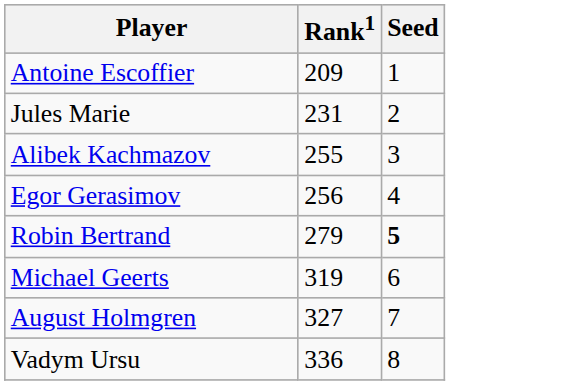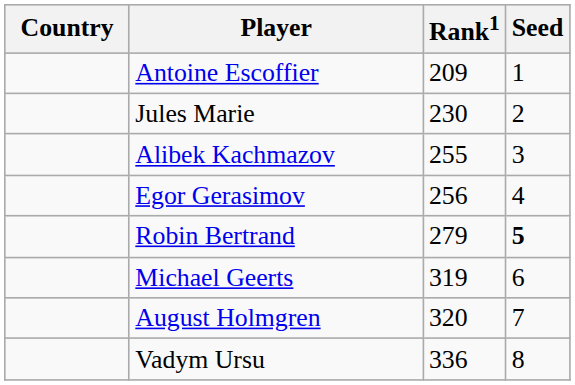 <table class="sortable wikitable">
 <tr>
+<th width="70">Country</th>
 <th width="175">Player</th>
 <th>Rank<sup>1</sup></th>
 <th>Seed</th>
 </tr>
 <tr>
+<td></td>
 <td><a href='#'>Antoine Escoffier</a></td>
 <td>209</td>
 <td>1</td>
 </tr>
 <tr>
+<td></td>
 <td>Jules Marie</td>
-<td>231</td>
+<td>230</td>
 <td>2</td>
 </tr>
 <tr>
+<td></td>
 <td><a href='#'>Alibek Kachmazov</a></td>
 <td>255</td>
 <td>3</td>
 </tr>
 <tr>
+<td></td>
 <td><a href='#'>Egor Gerasimov</a></td>
 <td>256</td>
 <td>4</td>
 </tr>
 <tr>
+<td></td>
 <td><a href='#'>Robin Bertrand</a></td>
 <td>279</td>
 <td><strong>5</strong></td>
 </tr>
 <tr>
+<td></td>
 <td><a href='#'>Michael Geerts</a></td>
 <td>319</td>
 <td>6</td>
 </tr>
 <tr>
+<td></td>
 <td><a href='#'>August Holmgren</a></td>
-<td>327</td>
+<td>320</td>
 <td>7</td>
 </tr>
 <tr>
+<td></td>
 <td>Vadym Ursu</td>
 <td>336</td>
 <td>8</td>
 </tr>
 </table>
